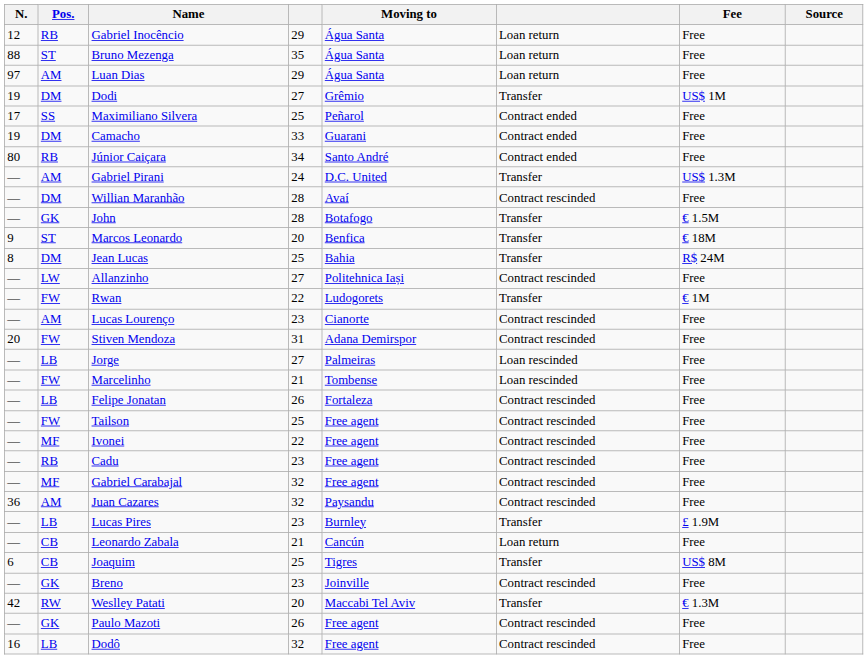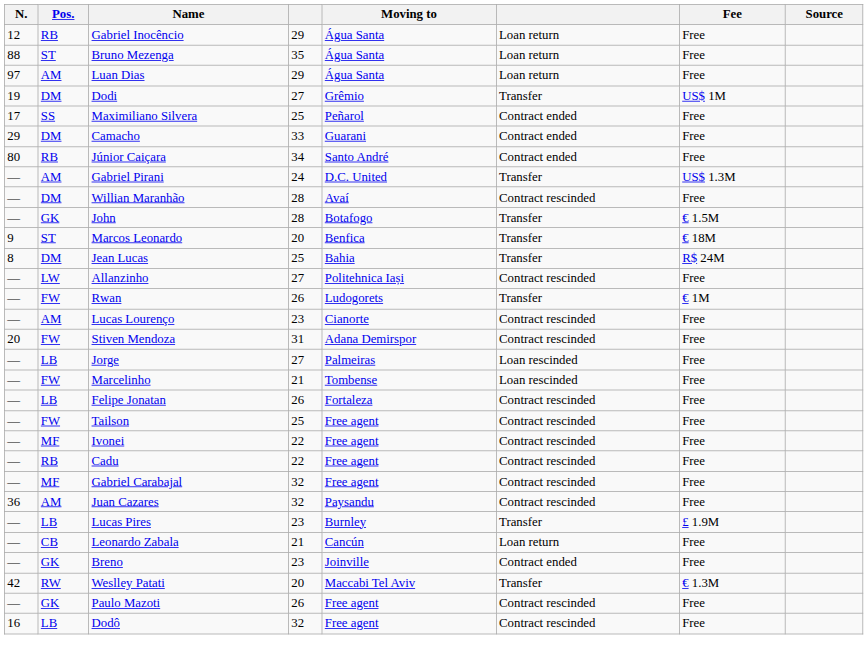 <table class="wikitable sortable" style="width:85%; text-align:center; text-align:left;">
 <tr>
 <th>N.</th>
 <th><a href='#'>Pos.</a></th>
 <th>Name</th>
 <th></th>
 <th>Moving to</th>
 <th></th>
 <th>Fee</th>
 <th>Source</th>
 </tr>
 <tr>
 <td>12</td>
 <td><a href='#'>RB</a></td>
 <td style="text-align:left;"> <a href='#'>Gabriel Inocêncio</a></td>
 <td>29</td>
 <td style="text-align:left;"> <a href='#'>Água Santa</a></td>
 <td>Loan return</td>
 <td>Free</td>
 <td></td>
 </tr>
 <tr>
 <td>88</td>
 <td><a href='#'>ST</a></td>
 <td style="text-align:left;"> <a href='#'>Bruno Mezenga</a></td>
 <td>35</td>
 <td style="text-align:left;"> <a href='#'>Água Santa</a></td>
 <td>Loan return</td>
 <td>Free</td>
 <td></td>
 </tr>
 <tr>
 <td>97</td>
 <td><a href='#'>AM</a></td>
 <td style="text-align:left;"> <a href='#'>Luan Dias</a></td>
 <td>29</td>
 <td style="text-align:left;"> <a href='#'>Água Santa</a></td>
 <td>Loan return</td>
 <td>Free</td>
 <td></td>
 </tr>
 <tr>
 <td>19</td>
 <td><a href='#'>DM</a></td>
 <td style="text-align:left;"> <a href='#'>Dodi</a></td>
 <td>27</td>
 <td style="text-align:left;"> <a href='#'>Grêmio</a></td>
 <td>Transfer</td>
 <td><a href='#'>US$</a> 1M</td>
 <td></td>
 </tr>
 <tr>
 <td>17</td>
 <td><a href='#'>SS</a></td>
 <td style="text-align:left;"> <a href='#'>Maximiliano Silvera</a></td>
 <td>25</td>
 <td style="text-align:left;"> <a href='#'>Peñarol</a></td>
 <td>Contract ended</td>
 <td>Free</td>
 <td></td>
 </tr>
 <tr>
-<td>19</td>
+<td>29</td>
 <td><a href='#'>DM</a></td>
 <td style="text-align:left;"> <a href='#'>Camacho</a></td>
 <td>33</td>
 <td style="text-align:left;"> <a href='#'>Guarani</a></td>
 <td>Contract ended</td>
 <td>Free</td>
 <td></td>
 </tr>
 <tr>
 <td>80</td>
 <td><a href='#'>RB</a></td>
 <td style="text-align:left;"> <a href='#'>Júnior Caiçara</a></td>
 <td>34</td>
 <td style="text-align:left;"> <a href='#'>Santo André</a></td>
 <td>Contract ended</td>
 <td>Free</td>
 <td></td>
 </tr>
 <tr>
 <td>—</td>
 <td><a href='#'>AM</a></td>
 <td style="text-align:left;"> <a href='#'>Gabriel Pirani</a></td>
 <td>24</td>
 <td style="text-align:left;"> <a href='#'>D.C. United</a></td>
 <td>Transfer</td>
 <td><a href='#'>US$</a> 1.3M</td>
 <td></td>
 </tr>
 <tr>
 <td>—</td>
 <td><a href='#'>DM</a></td>
 <td style="text-align:left;"> <a href='#'>Willian Maranhão</a></td>
 <td>28</td>
 <td style="text-align:left;"> <a href='#'>Avaí</a></td>
 <td>Contract rescinded</td>
 <td>Free</td>
 <td></td>
 </tr>
 <tr>
 <td>—</td>
 <td><a href='#'>GK</a></td>
 <td style="text-align:left;"> <a href='#'>John</a></td>
 <td>28</td>
 <td style="text-align:left;"> <a href='#'>Botafogo</a></td>
 <td>Transfer</td>
 <td><a href='#'>€</a> 1.5M</td>
 <td></td>
 </tr>
 <tr>
 <td>9</td>
 <td><a href='#'>ST</a></td>
 <td style="text-align:left;"> <a href='#'>Marcos Leonardo</a></td>
 <td>20</td>
 <td style="text-align:left;"> <a href='#'>Benfica</a></td>
 <td>Transfer</td>
 <td><a href='#'>€</a> 18M</td>
 <td></td>
 </tr>
 <tr>
 <td>8</td>
 <td><a href='#'>DM</a></td>
 <td style="text-align:left;"> <a href='#'>Jean Lucas</a></td>
 <td>25</td>
 <td style="text-align:left;"> <a href='#'>Bahia</a></td>
 <td>Transfer</td>
 <td><a href='#'>R$</a> 24M</td>
 <td></td>
 </tr>
 <tr>
 <td>—</td>
 <td><a href='#'>LW</a></td>
 <td style="text-align:left;"> <a href='#'>Allanzinho</a></td>
 <td>27</td>
 <td style="text-align:left;"> <a href='#'>Politehnica Iași</a></td>
 <td>Contract rescinded</td>
 <td>Free</td>
 <td></td>
 </tr>
 <tr>
 <td>—</td>
 <td><a href='#'>FW</a></td>
 <td style="text-align:left;"> <a href='#'>Rwan</a></td>
-<td>22</td>
+<td>26</td>
 <td style="text-align:left;"> <a href='#'>Ludogorets</a></td>
 <td>Transfer</td>
 <td><a href='#'>€</a> 1M</td>
 <td></td>
 </tr>
 <tr>
 <td>—</td>
 <td><a href='#'>AM</a></td>
 <td style="text-align:left;"> <a href='#'>Lucas Lourenço</a></td>
 <td>23</td>
 <td style="text-align:left;"> <a href='#'>Cianorte</a></td>
 <td>Contract rescinded</td>
 <td>Free</td>
 <td></td>
 </tr>
 <tr>
 <td>20</td>
 <td><a href='#'>FW</a></td>
 <td style="text-align:left;"> <a href='#'>Stiven Mendoza</a></td>
 <td>31</td>
 <td style="text-align:left;"> <a href='#'>Adana Demirspor</a></td>
 <td>Contract rescinded</td>
 <td>Free</td>
 <td></td>
 </tr>
 <tr>
 <td>—</td>
 <td><a href='#'>LB</a></td>
 <td style="text-align:left;"> <a href='#'>Jorge</a></td>
 <td>27</td>
 <td style="text-align:left;"> <a href='#'>Palmeiras</a></td>
 <td>Loan rescinded</td>
 <td>Free</td>
 <td></td>
 </tr>
 <tr>
 <td>—</td>
 <td><a href='#'>FW</a></td>
 <td style="text-align:left;"> <a href='#'>Marcelinho</a></td>
 <td>21</td>
 <td style="text-align:left;"> <a href='#'>Tombense</a></td>
 <td>Loan rescinded</td>
 <td>Free</td>
 <td></td>
 </tr>
 <tr>
 <td>—</td>
 <td><a href='#'>LB</a></td>
 <td style="text-align:left;"> <a href='#'>Felipe Jonatan</a></td>
 <td>26</td>
 <td style="text-align:left;"> <a href='#'>Fortaleza</a></td>
 <td>Contract rescinded</td>
 <td>Free</td>
 <td></td>
 </tr>
 <tr>
 <td>—</td>
 <td><a href='#'>FW</a></td>
 <td style="text-align:left;"> <a href='#'>Tailson</a></td>
 <td>25</td>
 <td style="text-align:left;"><a href='#'>Free agent</a></td>
 <td>Contract rescinded</td>
 <td>Free</td>
 <td></td>
 </tr>
 <tr>
 <td>—</td>
 <td><a href='#'>MF</a></td>
 <td style="text-align:left;"> <a href='#'>Ivonei</a></td>
 <td>22</td>
 <td style="text-align:left;"><a href='#'>Free agent</a></td>
 <td>Contract rescinded</td>
 <td>Free</td>
 <td></td>
 </tr>
 <tr>
 <td>—</td>
 <td><a href='#'>RB</a></td>
 <td style="text-align:left;"> <a href='#'>Cadu</a></td>
-<td>23</td>
+<td>22</td>
 <td style="text-align:left;"><a href='#'>Free agent</a></td>
 <td>Contract rescinded</td>
 <td>Free</td>
 <td></td>
 </tr>
 <tr>
 <td>—</td>
 <td><a href='#'>MF</a></td>
 <td style="text-align:left;"> <a href='#'>Gabriel Carabajal</a></td>
 <td>32</td>
 <td style="text-align:left;"><a href='#'>Free agent</a></td>
 <td>Contract rescinded</td>
 <td>Free</td>
 <td></td>
 </tr>
 <tr>
 <td>36</td>
 <td><a href='#'>AM</a></td>
 <td style="text-align:left;"> <a href='#'>Juan Cazares</a></td>
 <td>32</td>
 <td style="text-align:left;"> <a href='#'>Paysandu</a></td>
 <td>Contract rescinded</td>
 <td>Free</td>
 <td></td>
 </tr>
 <tr>
 <td>—</td>
 <td><a href='#'>LB</a></td>
 <td style="text-align:left;"> <a href='#'>Lucas Pires</a></td>
 <td>23</td>
 <td style="text-align:left;"> <a href='#'>Burnley</a></td>
 <td>Transfer</td>
 <td><a href='#'>£</a> 1.9M</td>
 <td></td>
 </tr>
 <tr>
 <td>—</td>
 <td><a href='#'>CB</a></td>
 <td style="text-align:left;"> <a href='#'>Leonardo Zabala</a></td>
 <td>21</td>
 <td style="text-align:left;"> <a href='#'>Cancún</a></td>
 <td>Loan return</td>
 <td>Free</td>
 <td></td>
 </tr>
 <tr>
-<td>6</td>
-<td><a href='#'>CB</a></td>
-<td style="text-align:left;"> <a href='#'>Joaquim</a></td>
-<td>25</td>
-<td style="text-align:left;"> <a href='#'>Tigres</a></td>
-<td>Transfer</td>
-<td><a href='#'>US$</a> 8M</td>
-<td></td>
-</tr>
-<tr>
 <td>—</td>
 <td><a href='#'>GK</a></td>
 <td style="text-align:left;"> <a href='#'>Breno</a></td>
 <td>23</td>
 <td style="text-align:left;"> <a href='#'>Joinville</a></td>
-<td>Contract rescinded</td>
+<td>Contract ended</td>
 <td>Free</td>
 <td></td>
 </tr>
 <tr>
 <td>42</td>
 <td><a href='#'>RW</a></td>
 <td style="text-align:left;"> <a href='#'>Weslley Patati</a></td>
 <td>20</td>
 <td style="text-align:left;"> <a href='#'>Maccabi Tel Aviv</a></td>
 <td>Transfer</td>
 <td><a href='#'>€</a> 1.3M</td>
 <td></td>
 </tr>
 <tr>
 <td>—</td>
 <td><a href='#'>GK</a></td>
 <td style="text-align:left;"> <a href='#'>Paulo Mazoti</a></td>
 <td>26</td>
 <td style="text-align:left;"><a href='#'>Free agent</a></td>
 <td>Contract rescinded</td>
 <td>Free</td>
 <td></td>
 </tr>
 <tr>
 <td>16</td>
 <td><a href='#'>LB</a></td>
 <td style="text-align:left;"> <a href='#'>Dodô</a></td>
 <td>32</td>
 <td style="text-align:left;"><a href='#'>Free agent</a></td>
 <td>Contract rescinded</td>
 <td>Free</td>
 <td></td>
 </tr>
 </table>
